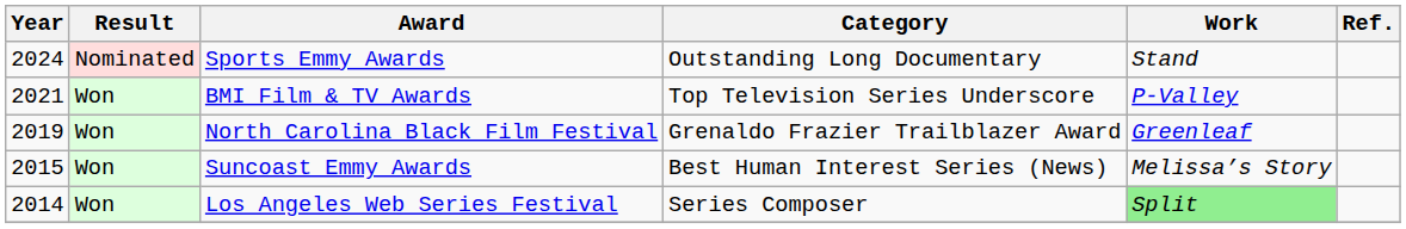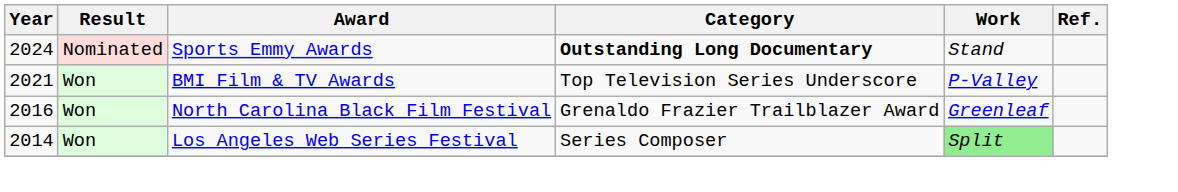 <table class="wikitable">
 <tr>
 <th>Year</th>
 <th>Result</th>
 <th>Award</th>
 <th>Category</th>
 <th>Work</th>
 <th>Ref.</th>
 </tr>
 <tr>
 <td>2024</td>
 <td style="background: #ffdddd">Nominated</td>
 <td><a href='#'>Sports Emmy Awards</a></td>
-<td>Outstanding Long Documentary</td>
+<td><strong>Outstanding Long Documentary</strong></td>
 <td><em>Stand</em></td>
 <td></td>
 </tr>
 <tr>
 <td>2021</td>
 <td style="background: #ddffdd">Won</td>
 <td><a href='#'>BMI Film & TV Awards</a></td>
 <td>Top Television Series Underscore</td>
 <td><em><a href='#'>P-Valley</a></em></td>
 <td></td>
 </tr>
 <tr>
-<td>2019</td>
+<td>2016</td>
 <td style="background: #ddffdd">Won</td>
 <td><a href='#'>North Carolina Black Film Festival</a></td>
 <td>Grenaldo Frazier Trailblazer Award</td>
 <td><em><a href='#'>Greenleaf</a></em></td>
-<td></td>
-</tr>
-<tr>
-<td>2015</td>
-<td style="background: #ddffdd">Won</td>
-<td><a href='#'>Suncoast Emmy Awards</a></td>
-<td>Best Human Interest Series (News)</td>
-<td><em>Melissa’s Story</em></td>
 <td></td>
 </tr>
 <tr>
 <td>2014</td>
 <td style="background: #ddffdd">Won</td>
 <td><a href='#'>Los Angeles Web Series Festival</a></td>
 <td>Series Composer</td>
 <td style="background: lightgreen;"><em>Split</em></td>
 <td></td>
 </tr>
 <tr>
 </tr>
 </table>
